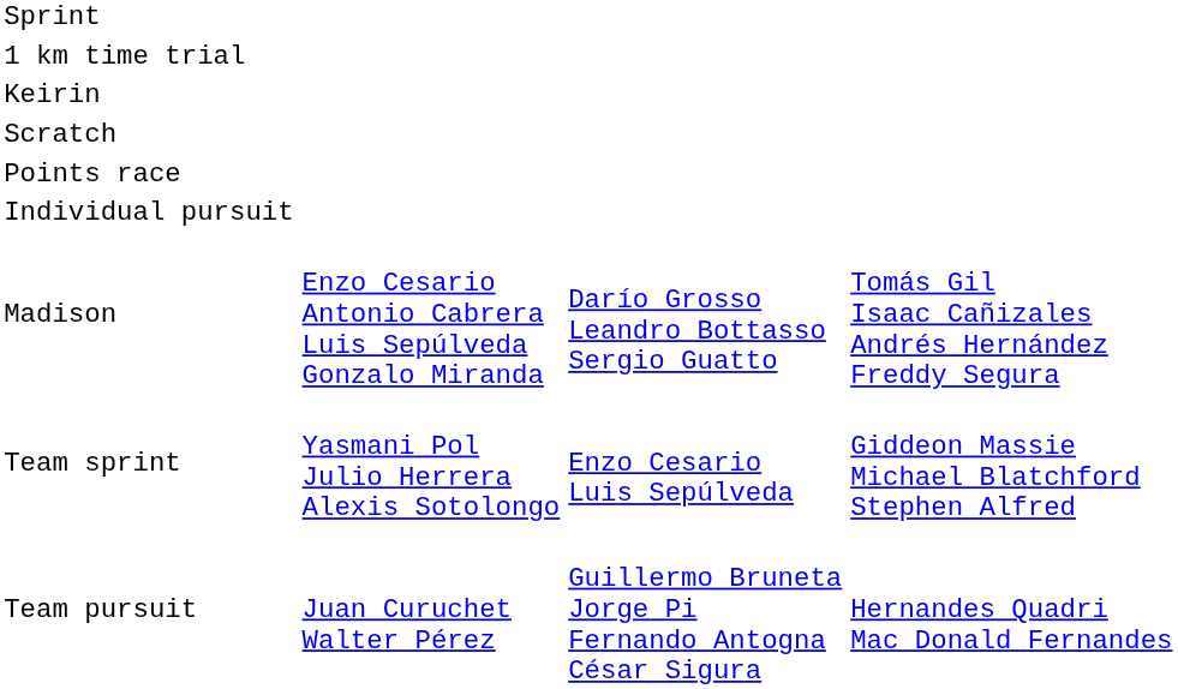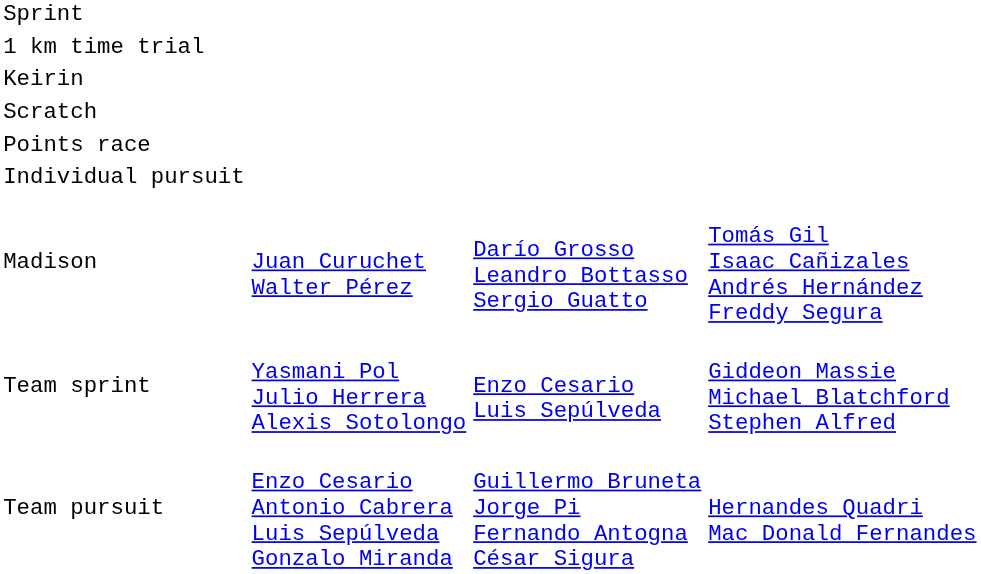 <table>
 <tr>
 <td>Sprint</td>
 <td></td>
 <td></td>
 <td></td>
 </tr>
 <tr>
 <td>1 km time trial</td>
 <td></td>
 <td></td>
 <td></td>
 </tr>
 <tr>
 <td>Keirin</td>
 <td></td>
 <td></td>
 <td></td>
 </tr>
 <tr>
 <td>Scratch</td>
 <td></td>
 <td></td>
 <td></td>
 </tr>
 <tr>
 <td>Points race</td>
 <td></td>
 <td></td>
 <td></td>
 </tr>
 <tr>
 <td>Individual pursuit</td>
 <td></td>
 <td></td>
 <td></td>
 </tr>
 <tr>
 <td>Madison</td>
-<td><br><a href='#'>Enzo Cesario</a><br><a href='#'>Antonio Cabrera</a><br><a href='#'>Luis Sepúlveda</a><br><a href='#'>Gonzalo Miranda</a></td>
+<td><br><a href='#'>Juan Curuchet</a><br><a href='#'>Walter Pérez</a></td>
 <td><br><a href='#'>Darío Grosso</a><br><a href='#'>Leandro Bottasso</a><br><a href='#'>Sergio Guatto</a></td>
 <td><br><a href='#'>Tomás Gil</a><br><a href='#'>Isaac Cañizales</a><br><a href='#'>Andrés Hernández</a><br><a href='#'>Freddy Segura</a></td>
 </tr>
 <tr>
 <td>Team sprint</td>
 <td><br><a href='#'>Yasmani Pol</a><br><a href='#'>Julio Herrera</a><br><a href='#'>Alexis Sotolongo</a></td>
 <td><br><a href='#'>Enzo Cesario</a><br><a href='#'>Luis Sepúlveda</a></td>
 <td><br><a href='#'>Giddeon Massie</a><br><a href='#'>Michael Blatchford</a><br><a href='#'>Stephen Alfred</a></td>
 </tr>
 <tr>
 <td>Team pursuit</td>
-<td><br><a href='#'>Juan Curuchet</a><br><a href='#'>Walter Pérez</a></td>
+<td><br><a href='#'>Enzo Cesario</a><br><a href='#'>Antonio Cabrera</a><br><a href='#'>Luis Sepúlveda</a><br><a href='#'>Gonzalo Miranda</a></td>
 <td><br><a href='#'>Guillermo Bruneta</a><br><a href='#'>Jorge Pi</a><br><a href='#'>Fernando Antogna</a><br><a href='#'>César Sigura</a></td>
 <td><br><a href='#'>Hernandes Quadri</a><br><a href='#'>Mac Donald Fernandes</a></td>
 </tr>
 </table>
